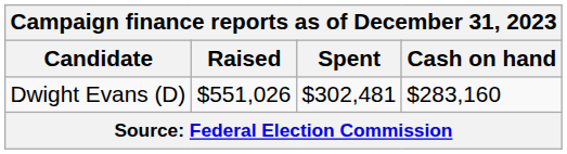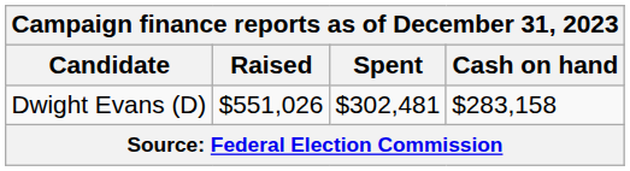 <table class="wikitable sortable">
 <tr>
 <th colspan=4>Campaign finance reports as of December 31, 2023</th>
 </tr>
 <tr style="text-align:center;">
 <th>Candidate</th>
 <th>Raised</th>
 <th>Spent</th>
 <th>Cash on hand</th>
 </tr>
 <tr>
 <td>Dwight Evans (D)</td>
 <td>$551,026</td>
 <td>$302,481</td>
-<td>$283,160</td>
+<td>$283,158</td>
 </tr>
 <tr>
 <th colspan="4"><small>Source: <a href='#'>Federal Election Commission</a></small></th>
 </tr>
 </table>
